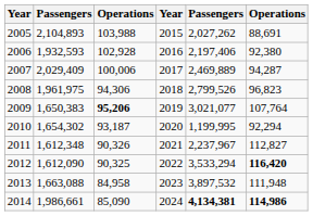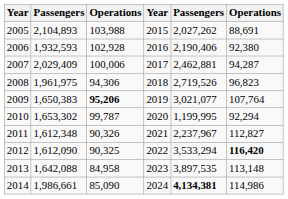 <table class="wikitable">
 <tr>
 <th>Year</th>
 <th>Passengers</th>
 <th>Operations</th>
 <th>Year</th>
 <th>Passengers</th>
 <th>Operations</th>
 </tr>
 <tr>
 <td>2005</td>
 <td>2,104,893</td>
 <td>103,988</td>
 <td>2015</td>
 <td>2,027,262</td>
 <td>88,691</td>
 </tr>
 <tr>
 <td>2006</td>
 <td>1,932,593</td>
 <td>102,928</td>
 <td>2016</td>
-<td>2,197,406</td>
+<td>2,190,406</td>
 <td>92,380</td>
 </tr>
 <tr>
 <td>2007</td>
 <td>2,029,409</td>
 <td>100,006</td>
 <td>2017</td>
-<td>2,469,889</td>
+<td>2,462,881</td>
 <td>94,287</td>
 </tr>
 <tr>
 <td>2008</td>
 <td>1,961,975</td>
 <td>94,306</td>
 <td>2018</td>
-<td>2,799,526</td>
+<td>2,719,526</td>
 <td>96,823</td>
 </tr>
 <tr>
 <td>2009</td>
 <td>1,650,383</td>
 <td><strong>95,206</strong></td>
 <td>2019</td>
 <td>3,021,077</td>
 <td>107,764</td>
 </tr>
 <tr>
 <td>2010</td>
-<td>1,654,302</td>
-<td>93,187</td>
+<td>1,653,302</td>
+<td>99,787</td>
 <td>2020</td>
 <td>1,199,995</td>
 <td>92,294</td>
 </tr>
 <tr>
 <td>2011</td>
 <td>1,612,348</td>
 <td>90,326</td>
 <td>2021</td>
 <td>2,237,967</td>
 <td>112,827</td>
 </tr>
 <tr>
 <td>2012</td>
 <td>1,612,090</td>
 <td>90,325</td>
 <td>2022</td>
 <td>3,533,294</td>
 <td><strong>116,420</strong></td>
 </tr>
 <tr>
 <td>2013</td>
-<td>1,663,088</td>
+<td>1,642,088</td>
 <td>84,958</td>
 <td>2023</td>
-<td>3,897,532</td>
-<td>111,948</td>
+<td>3,897,535</td>
+<td>113,148</td>
 </tr>
 <tr>
 <td>2014</td>
 <td>1,986,661</td>
 <td>85,090</td>
 <td>2024</td>
 <td><strong>4,134,381</strong></td>
-<td><strong>114,986</strong></td>
+<td>114,986</td>
 </tr>
 </table>
